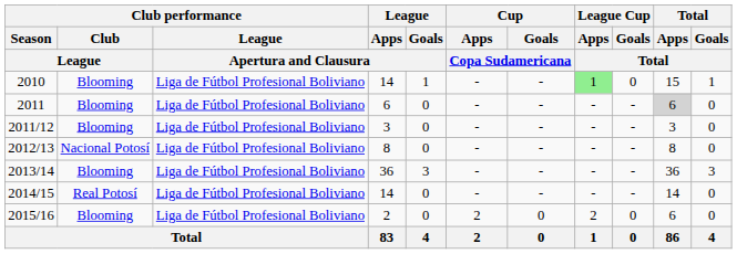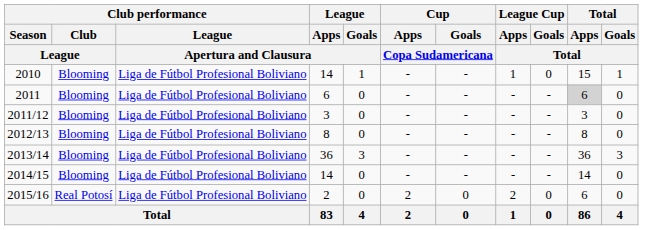 <table class="wikitable" style="text-align:center;">
 <tr>
 <th colspan=3>Club performance</th>
 <th colspan=2>League</th>
 <th colspan=2>Cup</th>
 <th colspan=2>League Cup</th>
 <th colspan=2>Total</th>
 </tr>
 <tr>
 <th>Season</th>
 <th>Club</th>
 <th>League</th>
 <th>Apps</th>
 <th>Goals</th>
 <th>Apps</th>
 <th>Goals</th>
 <th>Apps</th>
 <th>Goals</th>
 <th>Apps</th>
 <th>Goals</th>
 </tr>
 <tr>
 <th colspan=2>League</th>
 <th colspan=3>Apertura and Clausura</th>
 <th colspan=2><a href='#'>Copa Sudamericana</a></th>
 <th colspan=6>Total</th>
 </tr>
 <tr>
 <td>2010</td>
 <td><a href='#'>Blooming</a></td>
 <td><a href='#'>Liga de Fútbol Profesional Boliviano</a></td>
 <td>14</td>
 <td>1</td>
 <td>-</td>
 <td>-</td>
-<td style="background: lightgreen;">1</td>
+<td>1</td>
 <td>0</td>
 <td>15</td>
 <td>1</td>
 </tr>
 <tr>
 <td>2011</td>
 <td><a href='#'>Blooming</a></td>
 <td><a href='#'>Liga de Fútbol Profesional Boliviano</a></td>
 <td>6</td>
 <td>0</td>
 <td>-</td>
 <td>-</td>
 <td>-</td>
 <td>-</td>
 <td style="background: lightgrey;">6</td>
 <td>0</td>
 </tr>
 <tr>
 <td>2011/12</td>
 <td><a href='#'>Blooming</a></td>
 <td><a href='#'>Liga de Fútbol Profesional Boliviano</a></td>
 <td>3</td>
 <td>0</td>
 <td>-</td>
 <td>-</td>
 <td>-</td>
 <td>-</td>
 <td>3</td>
 <td>0</td>
 </tr>
 <tr>
 <td>2012/13</td>
-<td><a href='#'>Nacional Potosí</a></td>
+<td><a href='#'>Blooming</a></td>
 <td><a href='#'>Liga de Fútbol Profesional Boliviano</a></td>
 <td>8</td>
 <td>0</td>
 <td>-</td>
 <td>-</td>
 <td>-</td>
 <td>-</td>
 <td>8</td>
 <td>0</td>
 </tr>
 <tr>
 <td>2013/14</td>
 <td><a href='#'>Blooming</a></td>
 <td><a href='#'>Liga de Fútbol Profesional Boliviano</a></td>
 <td>36</td>
 <td>3</td>
 <td>-</td>
 <td>-</td>
 <td>-</td>
 <td>-</td>
 <td>36</td>
 <td>3</td>
 </tr>
 <tr>
 <td>2014/15</td>
-<td><a href='#'>Real Potosí</a></td>
+<td><a href='#'>Blooming</a></td>
 <td><a href='#'>Liga de Fútbol Profesional Boliviano</a></td>
 <td>14</td>
 <td>0</td>
 <td>-</td>
 <td>-</td>
 <td>-</td>
 <td>-</td>
 <td>14</td>
 <td>0</td>
 </tr>
 <tr>
 <td>2015/16</td>
-<td><a href='#'>Blooming</a></td>
+<td><a href='#'>Real Potosí</a></td>
 <td><a href='#'>Liga de Fútbol Profesional Boliviano</a></td>
 <td>2</td>
 <td>0</td>
 <td>2</td>
 <td>0</td>
 <td>2</td>
 <td>0</td>
 <td>6</td>
 <td>0</td>
 </tr>
 <tr>
 <th colspan=3>Total</th>
 <th>83</th>
 <th>4</th>
 <th>2</th>
 <th>0</th>
 <th>1</th>
 <th>0</th>
 <th>86</th>
 <th>4</th>
 </tr>
 </table>
